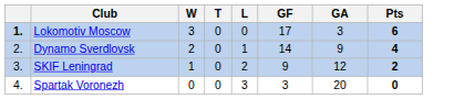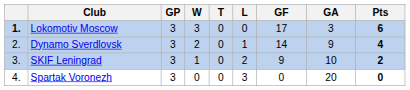 <table class="wikitable">
 <tr>
 <th width="30"></th>
 <th width="200">Club</th>
+<th width="30">GP</th>
 <th width="30">W</th>
 <th width="30">T</th>
 <th width="30">L</th>
 <th width="70">GF</th>
 <th width="70">GA</th>
 <th width="70">Pts</th>
 </tr>
 <tr bgcolor="#BCD2EE" align="center">
 <td><strong>1.</strong></td>
 <td align="left"><a href='#'>Lokomotiv Moscow</a></td>
 <td>3</td>
+<td>3</td>
 <td>0</td>
 <td>0</td>
 <td>17</td>
 <td>3</td>
 <td><strong>6</strong></td>
 </tr>
 <tr bgcolor="#BCD2EE" align="center">
 <td>2.</td>
 <td align="left"><a href='#'>Dynamo Sverdlovsk</a></td>
+<td>3</td>
 <td>2</td>
 <td>0</td>
 <td>1</td>
 <td>14</td>
 <td>9</td>
 <td><strong>4</strong></td>
 </tr>
 <tr bgcolor="#BCD2EE" align="center">
 <td>3.</td>
 <td align="left"><a href='#'>SKIF Leningrad</a></td>
+<td>3</td>
 <td>1</td>
 <td>0</td>
 <td>2</td>
 <td>9</td>
-<td>12</td>
+<td>10</td>
 <td><strong>2</strong></td>
 </tr>
 <tr bgcolor="#FFFFFF" align="center">
 <td>4.</td>
 <td align="left"><a href='#'>Spartak Voronezh</a></td>
+<td>3</td>
 <td>0</td>
 <td>0</td>
 <td>3</td>
-<td>3</td>
+<td>0</td>
 <td>20</td>
 <td><strong>0</strong></td>
 </tr>
 </table>
